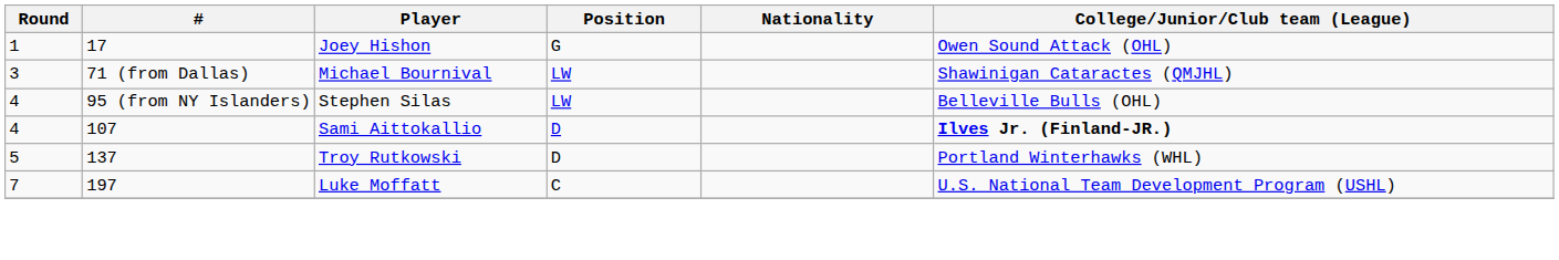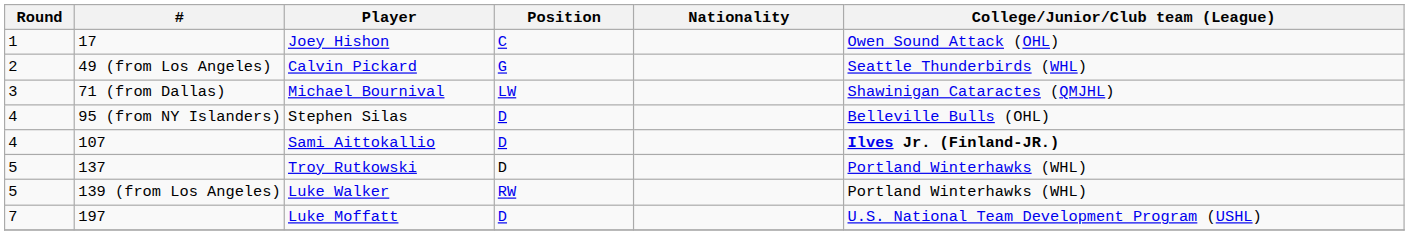 <table class="wikitable">
 <tr>
 <th bgcolor="#DDDDFF" width="5%">Round</th>
 <th bgcolor="#DDDDFF" width="15%">#</th>
 <th bgcolor="#DDDDFF" width="15%">Player</th>
 <th bgcolor="#DDDDFF" width="10%">Position</th>
 <th bgcolor="#DDDDFF" width="15%">Nationality</th>
 <th bgcolor="#DDDDFF" width="100%">College/Junior/Club team (League)</th>
 </tr>
 <tr>
 <td>1</td>
 <td>17</td>
 <td><a href='#'>Joey Hishon</a></td>
-<td>G</td>
+<td><a href='#'>C</a></td>
 <td></td>
 <td><a href='#'>Owen Sound Attack</a> (<a href='#'>OHL</a>)</td>
+</tr>
+<tr>
+<td>2</td>
+<td>49 (from Los Angeles)</td>
+<td><a href='#'>Calvin Pickard</a></td>
+<td><a href='#'>G</a></td>
+<td></td>
+<td><a href='#'>Seattle Thunderbirds</a> (<a href='#'>WHL</a>)</td>
 </tr>
 <tr>
 <td>3</td>
 <td>71 (from Dallas)</td>
 <td><a href='#'>Michael Bournival</a></td>
 <td><a href='#'>LW</a></td>
 <td></td>
 <td><a href='#'>Shawinigan Cataractes</a> (<a href='#'>QMJHL</a>)</td>
 </tr>
 <tr>
 <td>4</td>
 <td>95 (from NY Islanders)</td>
 <td>Stephen Silas</td>
-<td><a href='#'>LW</a></td>
+<td><a href='#'>D</a></td>
 <td></td>
 <td><a href='#'>Belleville Bulls</a> (OHL)</td>
 </tr>
 <tr>
 <td>4</td>
 <td>107</td>
 <td><a href='#'>Sami Aittokallio</a></td>
 <td><a href='#'>D</a></td>
 <td></td>
 <td><strong><a href='#'>Ilves</a> Jr. (Finland-JR.)</strong></td>
 </tr>
 <tr>
 <td>5</td>
 <td>137</td>
 <td><a href='#'>Troy Rutkowski</a></td>
 <td>D</td>
 <td></td>
 <td><a href='#'>Portland Winterhawks</a> (WHL)</td>
 </tr>
 <tr>
+<td>5</td>
+<td>139 (from Los Angeles)</td>
+<td><a href='#'>Luke Walker</a></td>
+<td><a href='#'>RW</a></td>
+<td></td>
+<td>Portland Winterhawks (WHL)</td>
+</tr>
+<tr>
 <td>7</td>
 <td>197</td>
 <td><a href='#'>Luke Moffatt</a></td>
-<td>C</td>
+<td><a href='#'>D</a></td>
 <td></td>
 <td><a href='#'>U.S. National Team Development Program</a> (<a href='#'>USHL</a>)</td>
 </tr>
 <tr>
 </tr>
 </table>
